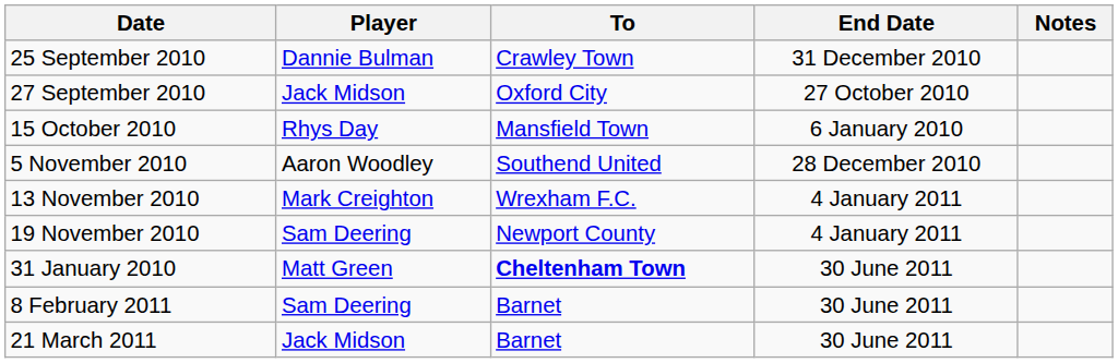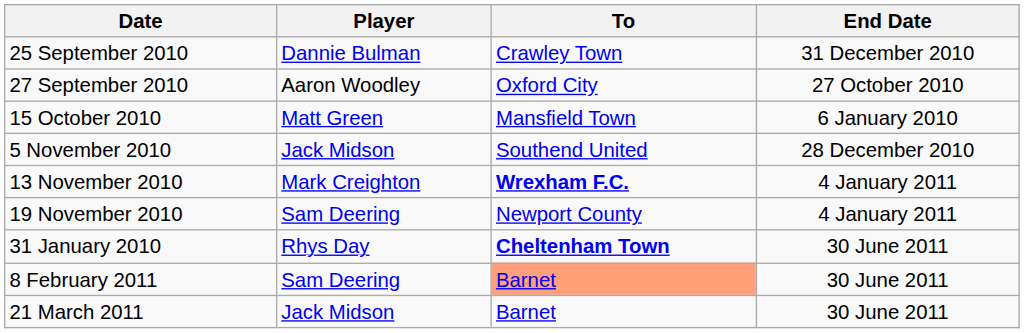 <table class="wikitable" style="text-align:center; font-size:95%;width:60%; text-align:left">
 <tr>
 <th>Date</th>
 <th>Player</th>
 <th>To</th>
 <th>End Date</th>
-<th>Notes</th>
 </tr>
 <tr>
 <td>25 September 2010</td>
 <td><a href='#'>Dannie Bulman</a></td>
 <td><a href='#'>Crawley Town</a></td>
 <td style="text-align:center;">31 December 2010</td>
-<td style="text-align:center;"></td>
 </tr>
 <tr>
 <td>27 September 2010</td>
-<td><a href='#'>Jack Midson</a></td>
+<td>Aaron Woodley</td>
 <td><a href='#'>Oxford City</a></td>
 <td style="text-align:center;">27 October 2010</td>
-<td style="text-align:center;"></td>
 </tr>
 <tr>
 <td>15 October 2010</td>
-<td><a href='#'>Rhys Day</a></td>
+<td><a href='#'>Matt Green</a></td>
 <td><a href='#'>Mansfield Town</a></td>
 <td style="text-align:center;">6 January 2010</td>
-<td style="text-align:center;"></td>
 </tr>
 <tr>
 <td>5 November 2010</td>
-<td>Aaron Woodley</td>
+<td><a href='#'>Jack Midson</a></td>
 <td><a href='#'>Southend United</a></td>
 <td style="text-align:center;">28 December 2010</td>
-<td style="text-align:center;"></td>
 </tr>
 <tr>
 <td>13 November 2010</td>
 <td><a href='#'>Mark Creighton</a></td>
-<td><a href='#'>Wrexham F.C.</a></td>
+<td><strong><a href='#'>Wrexham F.C.</a></strong></td>
 <td style="text-align:center;">4 January 2011</td>
-<td style="text-align:center;"></td>
 </tr>
 <tr>
 <td>19 November 2010</td>
 <td><a href='#'>Sam Deering</a></td>
 <td><a href='#'>Newport County</a></td>
 <td style="text-align:center;">4 January 2011</td>
-<td style="text-align:center;"></td>
 </tr>
 <tr>
 <td>31 January 2010</td>
-<td><a href='#'>Matt Green</a></td>
+<td><a href='#'>Rhys Day</a></td>
 <td><strong><a href='#'>Cheltenham Town</a></strong></td>
 <td style="text-align:center;">30 June 2011</td>
-<td style="text-align:center;"></td>
 </tr>
 <tr>
 <td>8 February 2011</td>
 <td><a href='#'>Sam Deering</a></td>
-<td><a href='#'>Barnet</a></td>
+<td style="background: lightsalmon;"><a href='#'>Barnet</a></td>
 <td style="text-align:center;">30 June 2011</td>
-<td style="text-align:center;"></td>
 </tr>
 <tr>
 <td>21 March 2011</td>
 <td><a href='#'>Jack Midson</a></td>
 <td><a href='#'>Barnet</a></td>
 <td style="text-align:center;">30 June 2011</td>
-<td style="text-align:center;"></td>
 </tr>
 </table>
